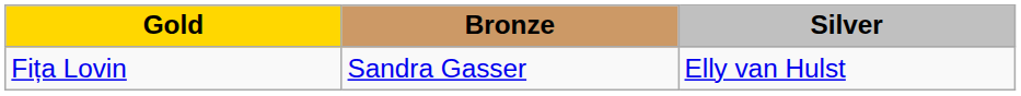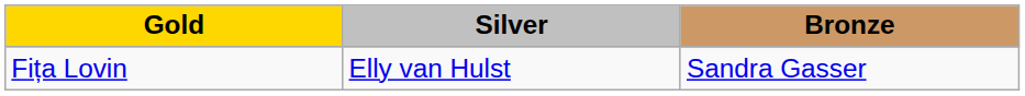 <table class="wikitable" style="text-align:left">
 <tr align="center">
 <td width=200 bgcolor=gold><strong>Gold</strong></td>
+<td width=200 bgcolor=silver><strong>Silver</strong></td>
 <td width=200 bgcolor=CC9966><strong>Bronze</strong></td>
-<td width=200 bgcolor=silver><strong>Silver</strong></td>
 </tr>
 <tr>
 <td><a href='#'>Fița Lovin</a><br><em></em></td>
+<td><a href='#'>Elly van Hulst</a><br><em></em></td>
 <td><a href='#'>Sandra Gasser</a><br><em></em></td>
-<td><a href='#'>Elly van Hulst</a><br><em></em></td>
 </tr>
 </table>
